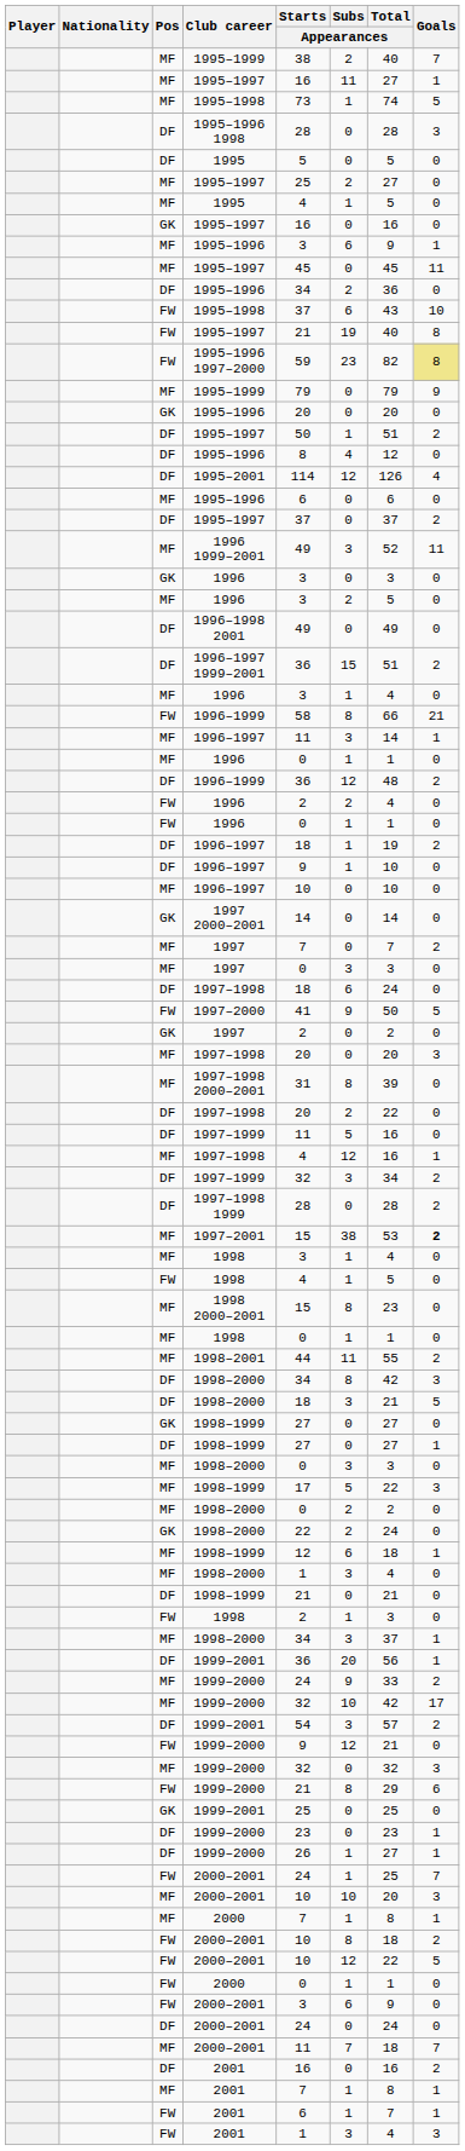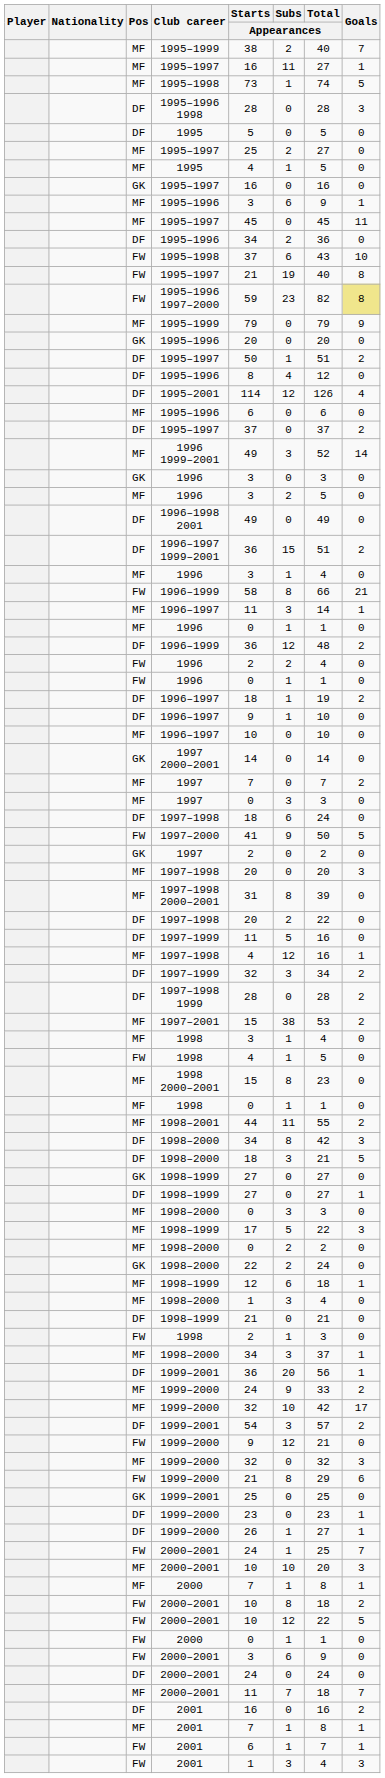 <table class="wikitable sortable plainrowheaders" style="text-align:center;">
 <tr>
 <th scope=col rowspan="2">Player</th>
 <th scope=col rowspan="2">Nationality</th>
 <th scope=col rowspan="2">Pos</th>
 <th scope=col rowspan="2">Club career</th>
 <th scope=col>Starts</th>
 <th scope=col>Subs</th>
 <th scope=col>Total</th>
 <th rowspan="2" scope=col>Goals</th>
 </tr>
 <tr class=unsortable>
 <th scope=col colspan="3">Appearances</th>
 </tr>
 <tr>
 <th scope=row></th>
 <td align="left"></td>
 <td>MF</td>
 <td>1995–1999</td>
 <td>38</td>
 <td>2</td>
 <td>40</td>
 <td>7</td>
 </tr>
 <tr>
 <th scope=row></th>
 <td align="left"></td>
 <td>MF</td>
 <td>1995–1997</td>
 <td>16</td>
 <td>11</td>
 <td>27</td>
 <td>1</td>
 </tr>
 <tr>
 <th scope=row></th>
 <td align="left"></td>
 <td>MF</td>
 <td>1995–1998</td>
 <td>73</td>
 <td>1</td>
 <td>74</td>
 <td>5</td>
 </tr>
 <tr>
 <th scope=row></th>
 <td align="left"></td>
 <td>DF</td>
 <td>1995–1996<br>1998</td>
 <td>28</td>
 <td>0</td>
 <td>28</td>
 <td>3</td>
 </tr>
 <tr>
 <th scope=row></th>
 <td align="left"></td>
 <td>DF</td>
 <td>1995</td>
 <td>5</td>
 <td>0</td>
 <td>5</td>
 <td>0</td>
 </tr>
 <tr>
 <th scope=row></th>
 <td align="left"></td>
 <td>MF</td>
 <td>1995–1997</td>
 <td>25</td>
 <td>2</td>
 <td>27</td>
 <td>0</td>
 </tr>
 <tr>
 <th scope=row></th>
 <td align="left"></td>
 <td>MF</td>
 <td>1995</td>
 <td>4</td>
 <td>1</td>
 <td>5</td>
 <td>0</td>
 </tr>
 <tr>
 <th scope=row></th>
 <td align="left"></td>
 <td>GK</td>
 <td>1995–1997</td>
 <td>16</td>
 <td>0</td>
 <td>16</td>
 <td>0</td>
 </tr>
 <tr>
 <th scope=row></th>
 <td align="left"></td>
 <td>MF</td>
 <td>1995–1996</td>
 <td>3</td>
 <td>6</td>
 <td>9</td>
 <td>1</td>
 </tr>
 <tr>
 <th scope=row></th>
 <td align="left"></td>
 <td>MF</td>
 <td>1995–1997</td>
 <td>45</td>
 <td>0</td>
 <td>45</td>
 <td>11</td>
 </tr>
 <tr>
 <th scope=row></th>
 <td align="left"></td>
 <td>DF</td>
 <td>1995–1996</td>
 <td>34</td>
 <td>2</td>
 <td>36</td>
 <td>0</td>
 </tr>
 <tr>
 <th scope=row></th>
 <td align="left"></td>
 <td>FW</td>
 <td>1995–1998</td>
 <td>37</td>
 <td>6</td>
 <td>43</td>
 <td>10</td>
 </tr>
 <tr>
 <th scope=row></th>
 <td align="left"></td>
 <td>FW</td>
 <td>1995–1997</td>
 <td>21</td>
 <td>19</td>
 <td>40</td>
 <td>8</td>
 </tr>
 <tr>
 <th scope=row></th>
 <td align="left"></td>
 <td>FW</td>
 <td>1995–1996<br>1997–2000</td>
 <td>59</td>
 <td>23</td>
 <td>82</td>
 <td style="background: khaki;">8</td>
 </tr>
 <tr>
 <th scope=row></th>
 <td align="left"></td>
 <td>MF</td>
 <td>1995–1999</td>
 <td>79</td>
 <td>0</td>
 <td>79</td>
 <td>9</td>
 </tr>
 <tr>
 <th scope=row></th>
 <td align="left"></td>
 <td>GK</td>
 <td>1995–1996</td>
 <td>20</td>
 <td>0</td>
 <td>20</td>
 <td>0</td>
 </tr>
 <tr>
 <th scope=row></th>
 <td align="left"></td>
 <td>DF</td>
 <td>1995–1997</td>
 <td>50</td>
 <td>1</td>
 <td>51</td>
 <td>2</td>
 </tr>
 <tr>
 <th scope=row></th>
 <td align="left"></td>
 <td>DF</td>
 <td>1995–1996</td>
 <td>8</td>
 <td>4</td>
 <td>12</td>
 <td>0</td>
 </tr>
 <tr>
 <th scope=row></th>
 <td align="left"></td>
 <td>DF</td>
 <td>1995–2001</td>
 <td>114</td>
 <td>12</td>
 <td>126</td>
 <td>4</td>
 </tr>
 <tr>
 <th scope=row></th>
 <td align="left"></td>
 <td>MF</td>
 <td>1995–1996</td>
 <td>6</td>
 <td>0</td>
 <td>6</td>
 <td>0</td>
 </tr>
 <tr>
 <th scope=row></th>
 <td align="left"></td>
 <td>DF</td>
 <td>1995–1997</td>
 <td>37</td>
 <td>0</td>
 <td>37</td>
 <td>2</td>
 </tr>
 <tr>
 <th scope=row></th>
 <td align="left"></td>
 <td>MF</td>
 <td>1996<br>1999–2001</td>
 <td>49</td>
 <td>3</td>
 <td>52</td>
-<td>11</td>
+<td>14</td>
 </tr>
 <tr>
 <th scope=row></th>
 <td align="left"></td>
 <td>GK</td>
 <td>1996</td>
 <td>3</td>
 <td>0</td>
 <td>3</td>
 <td>0</td>
 </tr>
 <tr>
 <th scope=row></th>
 <td align="left"></td>
 <td>MF</td>
 <td>1996</td>
 <td>3</td>
 <td>2</td>
 <td>5</td>
 <td>0</td>
 </tr>
 <tr>
 <th scope=row></th>
 <td align="left"></td>
 <td>DF</td>
 <td>1996–1998<br>2001</td>
 <td>49</td>
 <td>0</td>
 <td>49</td>
 <td>0</td>
 </tr>
 <tr>
 <th scope=row></th>
 <td align="left"></td>
 <td>DF</td>
 <td>1996–1997<br>1999–2001</td>
 <td>36</td>
 <td>15</td>
 <td>51</td>
 <td>2</td>
 </tr>
 <tr>
 <th scope=row></th>
 <td align="left"></td>
 <td>MF</td>
 <td>1996</td>
 <td>3</td>
 <td>1</td>
 <td>4</td>
 <td>0</td>
 </tr>
 <tr>
 <th scope=row></th>
 <td align="left"></td>
 <td>FW</td>
 <td>1996–1999</td>
 <td>58</td>
 <td>8</td>
 <td>66</td>
 <td>21</td>
 </tr>
 <tr>
 <th scope=row></th>
 <td align="left"></td>
 <td>MF</td>
 <td>1996–1997</td>
 <td>11</td>
 <td>3</td>
 <td>14</td>
 <td>1</td>
 </tr>
 <tr>
 <th scope=row></th>
 <td align="left"></td>
 <td>MF</td>
 <td>1996</td>
 <td>0</td>
 <td>1</td>
 <td>1</td>
 <td>0</td>
 </tr>
 <tr>
 <th scope=row></th>
 <td align="left"></td>
 <td>DF</td>
 <td>1996–1999</td>
 <td>36</td>
 <td>12</td>
 <td>48</td>
 <td>2</td>
 </tr>
 <tr>
 <th scope=row></th>
 <td align="left"></td>
 <td>FW</td>
 <td>1996</td>
 <td>2</td>
 <td>2</td>
 <td>4</td>
 <td>0</td>
 </tr>
 <tr>
 <th scope=row></th>
 <td align="left"></td>
 <td>FW</td>
 <td>1996</td>
 <td>0</td>
 <td>1</td>
 <td>1</td>
 <td>0</td>
 </tr>
 <tr>
 <th scope=row></th>
 <td align="left"></td>
 <td>DF</td>
 <td>1996–1997</td>
 <td>18</td>
 <td>1</td>
 <td>19</td>
 <td>2</td>
 </tr>
 <tr>
 <th scope=row></th>
 <td align="left"></td>
 <td>DF</td>
 <td>1996–1997</td>
 <td>9</td>
 <td>1</td>
 <td>10</td>
 <td>0</td>
 </tr>
 <tr>
 <th scope=row></th>
 <td align="left"></td>
 <td>MF</td>
 <td>1996–1997</td>
 <td>10</td>
 <td>0</td>
 <td>10</td>
 <td>0</td>
 </tr>
 <tr>
 <th scope=row></th>
 <td align="left"></td>
 <td>GK</td>
 <td>1997<br>2000–2001</td>
 <td>14</td>
 <td>0</td>
 <td>14</td>
 <td>0</td>
 </tr>
 <tr>
 <th scope=row></th>
 <td align="left"></td>
 <td>MF</td>
 <td>1997</td>
 <td>7</td>
 <td>0</td>
 <td>7</td>
 <td>2</td>
 </tr>
 <tr>
 <th scope=row></th>
 <td align="left"></td>
 <td>MF</td>
 <td>1997</td>
 <td>0</td>
 <td>3</td>
 <td>3</td>
 <td>0</td>
 </tr>
 <tr>
 <th scope=row></th>
 <td align="left"></td>
 <td>DF</td>
 <td>1997–1998</td>
 <td>18</td>
 <td>6</td>
 <td>24</td>
 <td>0</td>
 </tr>
 <tr>
 <th scope=row></th>
 <td align="left"></td>
 <td>FW</td>
 <td>1997–2000</td>
 <td>41</td>
 <td>9</td>
 <td>50</td>
 <td>5</td>
 </tr>
 <tr>
 <th scope=row></th>
 <td align="left"></td>
 <td>GK</td>
 <td>1997</td>
 <td>2</td>
 <td>0</td>
 <td>2</td>
 <td>0</td>
 </tr>
 <tr>
 <th scope=row></th>
 <td align="left"></td>
 <td>MF</td>
 <td>1997–1998</td>
 <td>20</td>
 <td>0</td>
 <td>20</td>
 <td>3</td>
 </tr>
 <tr>
 <th scope=row></th>
 <td align="left"></td>
 <td>MF</td>
 <td>1997–1998<br>2000–2001</td>
 <td>31</td>
 <td>8</td>
 <td>39</td>
 <td>0</td>
 </tr>
 <tr>
 <th scope=row></th>
 <td align="left"></td>
 <td>DF</td>
 <td>1997–1998</td>
 <td>20</td>
 <td>2</td>
 <td>22</td>
 <td>0</td>
 </tr>
 <tr>
 <th scope=row></th>
 <td align="left"></td>
 <td>DF</td>
 <td>1997–1999</td>
 <td>11</td>
 <td>5</td>
 <td>16</td>
 <td>0</td>
 </tr>
 <tr>
 <th scope=row></th>
 <td align="left"></td>
 <td>MF</td>
 <td>1997–1998</td>
 <td>4</td>
 <td>12</td>
 <td>16</td>
 <td>1</td>
 </tr>
 <tr>
 <th scope=row></th>
 <td align="left"></td>
 <td>DF</td>
 <td>1997–1999</td>
 <td>32</td>
 <td>3</td>
 <td>34</td>
 <td>2</td>
 </tr>
 <tr>
 <th scope=row></th>
 <td align="left"></td>
 <td>DF</td>
 <td>1997–1998<br>1999</td>
 <td>28</td>
 <td>0</td>
 <td>28</td>
 <td>2</td>
 </tr>
 <tr>
 <th scope=row></th>
 <td align="left"></td>
 <td>MF</td>
 <td>1997–2001</td>
 <td>15</td>
 <td>38</td>
 <td>53</td>
-<td><strong>2</strong></td>
+<td>2</td>
 </tr>
 <tr>
 <th scope=row></th>
 <td align="left"></td>
 <td>MF</td>
 <td>1998</td>
 <td>3</td>
 <td>1</td>
 <td>4</td>
 <td>0</td>
 </tr>
 <tr>
 <th scope=row></th>
 <td align="left"></td>
 <td>FW</td>
 <td>1998</td>
 <td>4</td>
 <td>1</td>
 <td>5</td>
 <td>0</td>
 </tr>
 <tr>
 <th scope=row></th>
 <td align="left"></td>
 <td>MF</td>
 <td>1998<br>2000–2001</td>
 <td>15</td>
 <td>8</td>
 <td>23</td>
 <td>0</td>
 </tr>
 <tr>
 <th scope=row></th>
 <td align="left"></td>
 <td>MF</td>
 <td>1998</td>
 <td>0</td>
 <td>1</td>
 <td>1</td>
 <td>0</td>
 </tr>
 <tr>
 <th scope=row></th>
 <td align="left"></td>
 <td>MF</td>
 <td>1998–2001</td>
 <td>44</td>
 <td>11</td>
 <td>55</td>
 <td>2</td>
 </tr>
 <tr>
 <th scope=row></th>
 <td align="left"></td>
 <td>DF</td>
 <td>1998–2000</td>
 <td>34</td>
 <td>8</td>
 <td>42</td>
 <td>3</td>
 </tr>
 <tr>
 <th scope=row></th>
 <td align="left"></td>
 <td>DF</td>
 <td>1998–2000</td>
 <td>18</td>
 <td>3</td>
 <td>21</td>
 <td>5</td>
 </tr>
 <tr>
 <th scope=row></th>
 <td align="left"></td>
 <td>GK</td>
 <td>1998–1999</td>
 <td>27</td>
 <td>0</td>
 <td>27</td>
 <td>0</td>
 </tr>
 <tr>
 <th scope=row></th>
 <td align="left"></td>
 <td>DF</td>
 <td>1998–1999</td>
 <td>27</td>
 <td>0</td>
 <td>27</td>
 <td>1</td>
 </tr>
 <tr>
 <th scope=row></th>
 <td align="left"></td>
 <td>MF</td>
 <td>1998–2000</td>
 <td>0</td>
 <td>3</td>
 <td>3</td>
 <td>0</td>
 </tr>
 <tr>
 <th scope=row></th>
 <td align="left"></td>
 <td>MF</td>
 <td>1998–1999</td>
 <td>17</td>
 <td>5</td>
 <td>22</td>
 <td>3</td>
 </tr>
 <tr>
 <th scope=row></th>
 <td align="left"></td>
 <td>MF</td>
 <td>1998–2000</td>
 <td>0</td>
 <td>2</td>
 <td>2</td>
 <td>0</td>
 </tr>
 <tr>
 <th scope=row></th>
 <td align="left"></td>
 <td>GK</td>
 <td>1998–2000</td>
 <td>22</td>
 <td>2</td>
 <td>24</td>
 <td>0</td>
 </tr>
 <tr>
 <th scope=row></th>
 <td align="left"></td>
 <td>MF</td>
 <td>1998–1999</td>
 <td>12</td>
 <td>6</td>
 <td>18</td>
 <td>1</td>
 </tr>
 <tr>
 <th scope=row></th>
 <td align="left"></td>
 <td>MF</td>
 <td>1998–2000</td>
 <td>1</td>
 <td>3</td>
 <td>4</td>
 <td>0</td>
 </tr>
 <tr>
 <th scope=row></th>
 <td align="left"></td>
 <td>DF</td>
 <td>1998–1999</td>
 <td>21</td>
 <td>0</td>
 <td>21</td>
 <td>0</td>
 </tr>
 <tr>
 <th scope=row></th>
 <td align="left"></td>
 <td>FW</td>
 <td>1998</td>
 <td>2</td>
 <td>1</td>
 <td>3</td>
 <td>0</td>
 </tr>
 <tr>
 <th scope=row></th>
 <td align="left"></td>
 <td>MF</td>
 <td>1998–2000</td>
 <td>34</td>
 <td>3</td>
 <td>37</td>
 <td>1</td>
 </tr>
 <tr>
 <th scope=row></th>
 <td align="left"></td>
 <td>DF</td>
 <td>1999–2001</td>
 <td>36</td>
 <td>20</td>
 <td>56</td>
 <td>1</td>
 </tr>
 <tr>
 <th scope=row></th>
 <td align="left"></td>
 <td>MF</td>
 <td>1999–2000</td>
 <td>24</td>
 <td>9</td>
 <td>33</td>
 <td>2</td>
 </tr>
 <tr>
 <th scope=row></th>
 <td align="left"></td>
 <td>MF</td>
 <td>1999–2000</td>
 <td>32</td>
 <td>10</td>
 <td>42</td>
 <td>17</td>
 </tr>
 <tr>
 <th scope=row></th>
 <td align="left"></td>
 <td>DF</td>
 <td>1999–2001</td>
 <td>54</td>
 <td>3</td>
 <td>57</td>
 <td>2</td>
 </tr>
 <tr>
 <th scope=row></th>
 <td align="left"></td>
 <td>FW</td>
 <td>1999–2000</td>
 <td>9</td>
 <td>12</td>
 <td>21</td>
 <td>0</td>
 </tr>
 <tr>
 <th scope=row></th>
 <td align="left"></td>
 <td>MF</td>
 <td>1999–2000</td>
 <td>32</td>
 <td>0</td>
 <td>32</td>
 <td>3</td>
 </tr>
 <tr>
 <th scope=row></th>
 <td align="left"></td>
 <td>FW</td>
 <td>1999–2000</td>
 <td>21</td>
 <td>8</td>
 <td>29</td>
 <td>6</td>
 </tr>
 <tr>
 <th scope=row></th>
 <td align="left"></td>
 <td>GK</td>
 <td>1999–2001</td>
 <td>25</td>
 <td>0</td>
 <td>25</td>
 <td>0</td>
 </tr>
 <tr>
 <th scope=row></th>
 <td align="left"></td>
 <td>DF</td>
 <td>1999–2000</td>
 <td>23</td>
 <td>0</td>
 <td>23</td>
 <td>1</td>
 </tr>
 <tr>
 <th scope=row></th>
 <td align="left"></td>
 <td>DF</td>
 <td>1999–2000</td>
 <td>26</td>
 <td>1</td>
 <td>27</td>
 <td>1</td>
 </tr>
 <tr>
 <th scope=row></th>
 <td align="left"></td>
 <td>FW</td>
 <td>2000–2001</td>
 <td>24</td>
 <td>1</td>
 <td>25</td>
 <td>7</td>
 </tr>
 <tr>
 <th scope=row></th>
 <td align="left"></td>
 <td>MF</td>
 <td>2000–2001</td>
 <td>10</td>
 <td>10</td>
 <td>20</td>
 <td>3</td>
 </tr>
 <tr>
 <th scope=row></th>
 <td align="left"></td>
 <td>MF</td>
 <td>2000</td>
 <td>7</td>
 <td>1</td>
 <td>8</td>
 <td>1</td>
 </tr>
 <tr>
 <th scope=row></th>
 <td align="left"></td>
 <td>FW</td>
 <td>2000–2001</td>
 <td>10</td>
 <td>8</td>
 <td>18</td>
 <td>2</td>
 </tr>
 <tr>
 <th scope=row></th>
 <td align="left"></td>
 <td>FW</td>
 <td>2000–2001</td>
 <td>10</td>
 <td>12</td>
 <td>22</td>
 <td>5</td>
 </tr>
 <tr>
 <th scope=row></th>
 <td align="left"></td>
 <td>FW</td>
 <td>2000</td>
 <td>0</td>
 <td>1</td>
 <td>1</td>
 <td>0</td>
 </tr>
 <tr>
 <th scope=row></th>
 <td align="left"></td>
 <td>FW</td>
 <td>2000–2001</td>
 <td>3</td>
 <td>6</td>
 <td>9</td>
 <td>0</td>
 </tr>
 <tr>
 <th scope=row></th>
 <td align="left"></td>
 <td>DF</td>
 <td>2000–2001</td>
 <td>24</td>
 <td>0</td>
 <td>24</td>
 <td>0</td>
 </tr>
 <tr>
 <th scope=row></th>
 <td align="left"></td>
 <td>MF</td>
 <td>2000–2001</td>
 <td>11</td>
 <td>7</td>
 <td>18</td>
 <td>7</td>
 </tr>
 <tr>
 <th scope=row></th>
 <td align="left"></td>
 <td>DF</td>
 <td>2001</td>
 <td>16</td>
 <td>0</td>
 <td>16</td>
 <td>2</td>
 </tr>
 <tr>
 <th scope=row></th>
 <td align="left"></td>
 <td>MF</td>
 <td>2001</td>
 <td>7</td>
 <td>1</td>
 <td>8</td>
 <td>1</td>
 </tr>
 <tr>
 <th scope=row></th>
 <td align="left"></td>
 <td>FW</td>
 <td>2001</td>
 <td>6</td>
 <td>1</td>
 <td>7</td>
 <td>1</td>
 </tr>
 <tr>
 <th scope=row></th>
 <td align="left"></td>
 <td>FW</td>
 <td>2001</td>
 <td>1</td>
 <td>3</td>
 <td>4</td>
 <td>3</td>
 </tr>
 </table>
